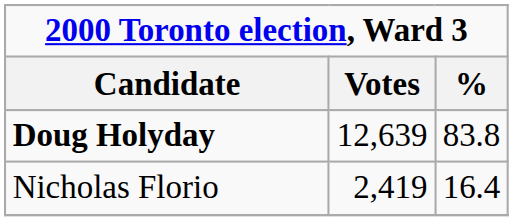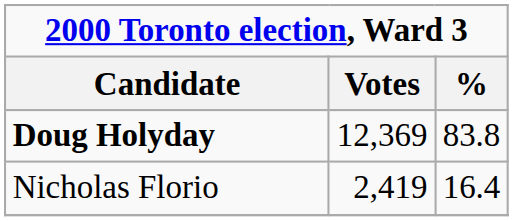 <table class="wikitable">
 <tr>
 <td Colspan="3" align="center"><strong><a href='#'>2000 Toronto election</a>, Ward 3</strong></td>
 </tr>
 <tr>
 <th width="150" bgcolor="#ddddff">Candidate</th>
 <th bgcolor="#ddddff">Votes</th>
 <th bgcolor="#ddddff">%</th>
 </tr>
 <tr>
 <td><strong>Doug Holyday</strong></td>
-<td align=right>12,639</td>
+<td align=right>12,369</td>
 <td align=right>83.8</td>
 </tr>
 <tr>
 <td>Nicholas Florio</td>
 <td align=right>2,419</td>
 <td align=right>16.4</td>
 </tr>
 <tr>
 </tr>
 </table>
